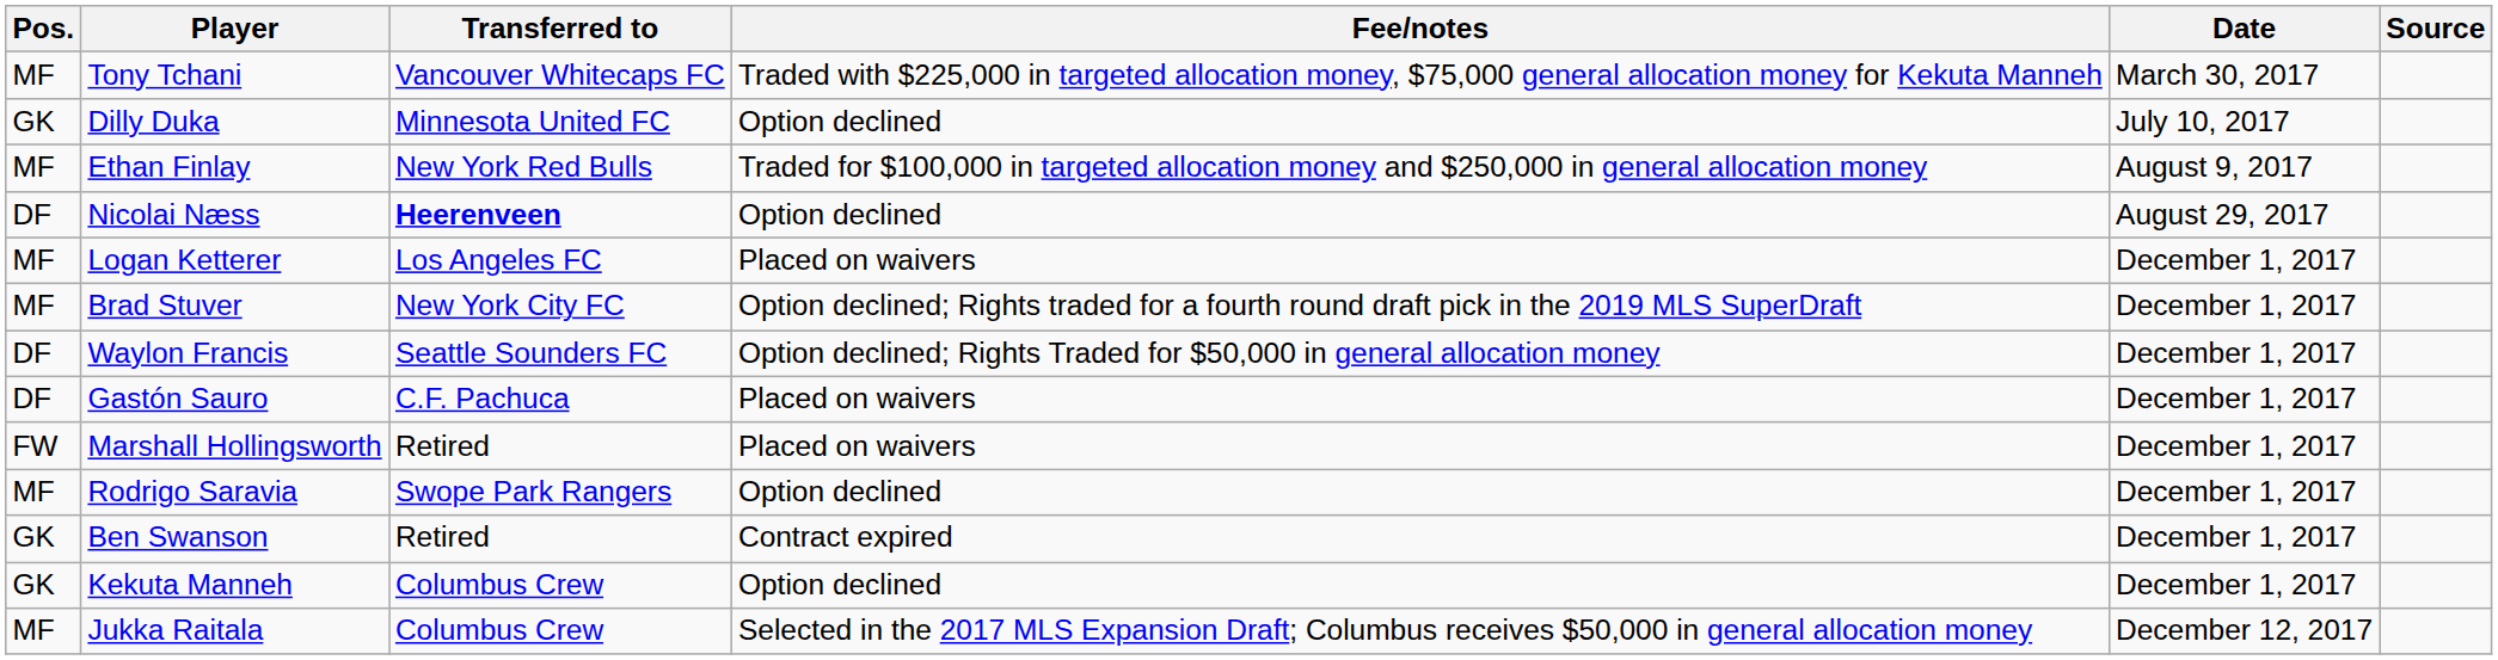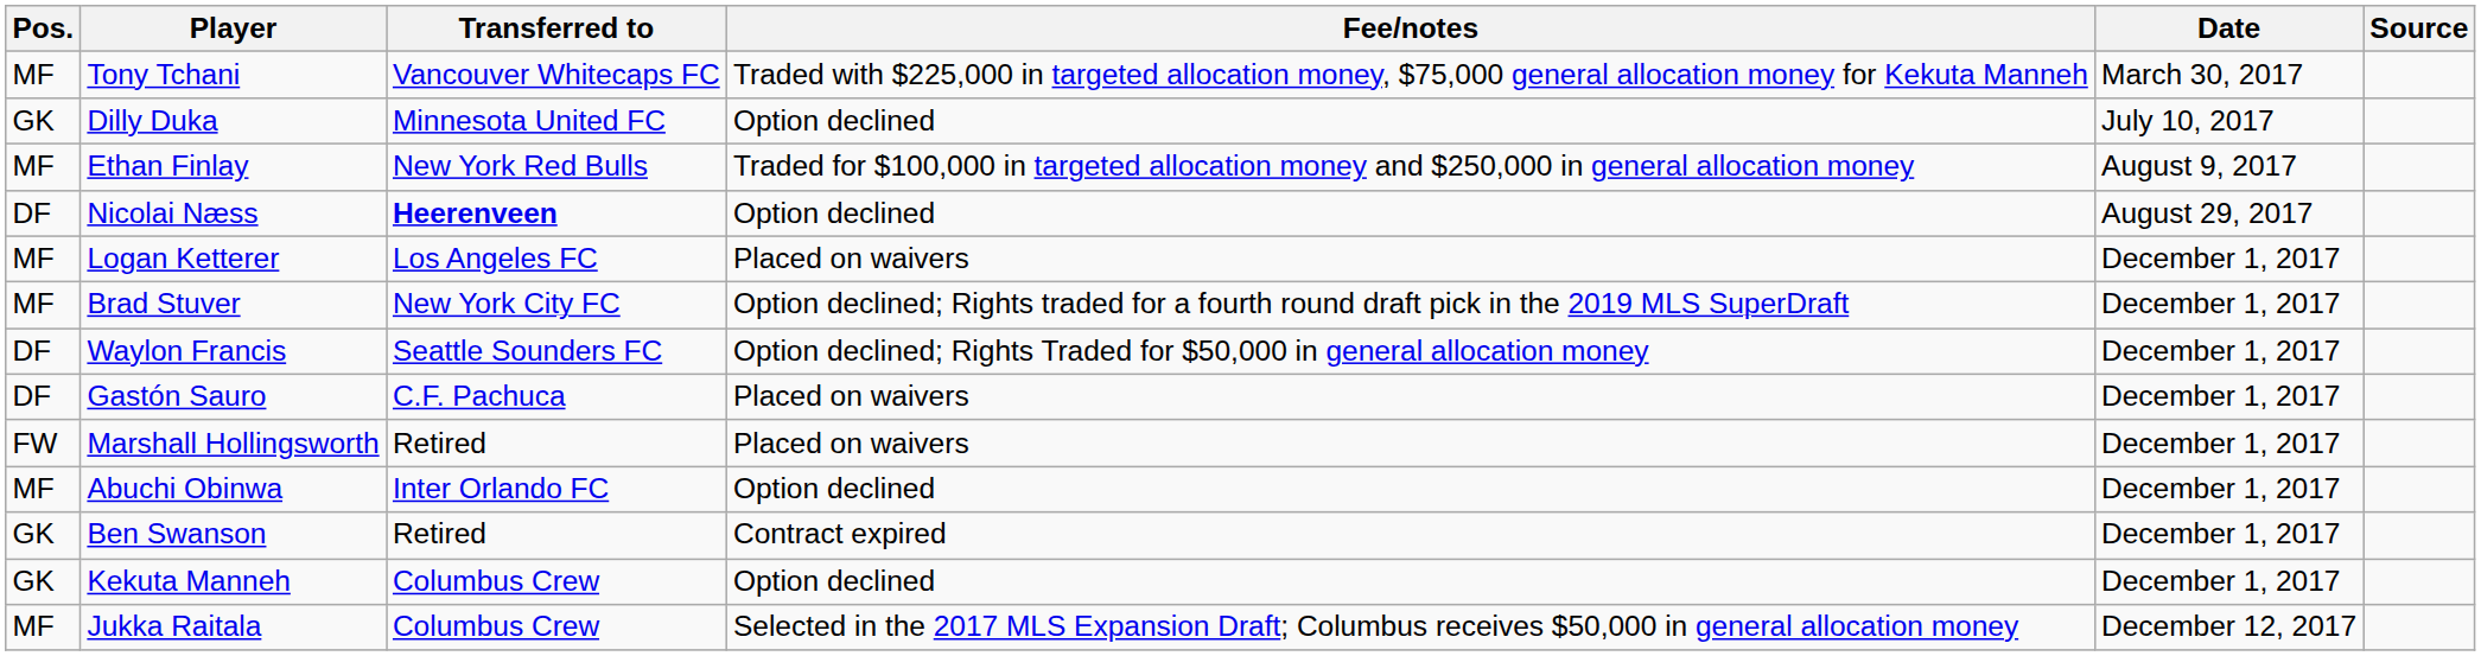 <table class="wikitable sortable" style="text-align: left">
 <tr>
 <th><strong>Pos.</strong></th>
 <th><strong>Player</strong></th>
 <th><strong>Transferred to</strong></th>
 <th><strong>Fee/notes</strong></th>
 <th><strong>Date</strong></th>
 <th><strong>Source</strong></th>
 </tr>
 <tr>
 <td>MF</td>
 <td> <a href='#'>Tony Tchani</a></td>
 <td> <a href='#'>Vancouver Whitecaps FC</a></td>
 <td>Traded with $225,000 in <a href='#'>targeted allocation money</a>, $75,000 <a href='#'>general allocation money</a> for <a href='#'>Kekuta Manneh</a></td>
 <td>March 30, 2017</td>
 <td align=center></td>
 </tr>
 <tr>
 <td>GK</td>
 <td> <a href='#'>Dilly Duka</a></td>
 <td> <a href='#'>Minnesota United FC</a></td>
 <td>Option declined</td>
 <td>July 10, 2017</td>
 <td align=center></td>
 </tr>
 <tr>
 <td>MF</td>
 <td> <a href='#'>Ethan Finlay</a></td>
 <td> <a href='#'>New York Red Bulls</a></td>
 <td>Traded for $100,000 in <a href='#'>targeted allocation money</a> and $250,000 in <a href='#'>general allocation money</a></td>
 <td>August 9, 2017</td>
 <td align=center></td>
 </tr>
 <tr>
 <td>DF</td>
 <td> <a href='#'>Nicolai Næss</a></td>
 <td><strong> <a href='#'>Heerenveen</a></strong></td>
 <td>Option declined</td>
 <td>August 29, 2017</td>
 <td align=center></td>
 </tr>
 <tr>
 <td>MF</td>
 <td> <a href='#'>Logan Ketterer</a></td>
 <td> <a href='#'>Los Angeles FC</a></td>
 <td>Placed on waivers</td>
 <td>December 1, 2017</td>
 <td align=center></td>
 </tr>
 <tr>
 <td>MF</td>
 <td> <a href='#'>Brad Stuver</a></td>
 <td> <a href='#'>New York City FC</a></td>
 <td>Option declined; Rights traded for a fourth round draft pick in the <a href='#'>2019 MLS SuperDraft</a></td>
 <td>December 1, 2017</td>
 <td align=center></td>
 </tr>
 <tr>
 <td>DF</td>
 <td> <a href='#'>Waylon Francis</a></td>
 <td> <a href='#'>Seattle Sounders FC</a></td>
 <td>Option declined; Rights Traded for $50,000 in <a href='#'>general allocation money</a></td>
 <td>December 1, 2017</td>
 <td align=center></td>
 </tr>
 <tr>
 <td>DF</td>
 <td> <a href='#'>Gastón Sauro</a></td>
 <td> <a href='#'>C.F. Pachuca</a></td>
 <td>Placed on waivers</td>
 <td>December 1, 2017</td>
 <td align=center></td>
 </tr>
 <tr>
 <td>FW</td>
 <td> <a href='#'>Marshall Hollingsworth</a></td>
 <td>Retired</td>
 <td>Placed on waivers</td>
 <td>December 1, 2017</td>
 <td align=center></td>
 </tr>
 <tr>
 <td>MF</td>
-<td> <a href='#'>Rodrigo Saravia</a></td>
-<td> <a href='#'>Swope Park Rangers</a></td>
+<td> <a href='#'>Abuchi Obinwa</a></td>
+<td> <a href='#'>Inter Orlando FC</a></td>
 <td>Option declined</td>
 <td>December 1, 2017</td>
 <td align=center></td>
 </tr>
 <tr>
 <td>GK</td>
 <td> <a href='#'>Ben Swanson</a></td>
 <td>Retired</td>
 <td>Contract expired</td>
 <td>December 1, 2017</td>
 <td align=center></td>
 </tr>
 <tr>
 <td>GK</td>
 <td> <a href='#'>Kekuta Manneh</a></td>
 <td> <a href='#'>Columbus Crew</a></td>
 <td>Option declined</td>
 <td>December 1, 2017</td>
 <td align=center></td>
 </tr>
 <tr>
 <td>MF</td>
 <td> <a href='#'>Jukka Raitala</a></td>
 <td> <a href='#'>Columbus Crew</a></td>
 <td>Selected in the <a href='#'>2017 MLS Expansion Draft</a>; Columbus receives $50,000 in <a href='#'>general allocation money</a></td>
 <td>December 12, 2017</td>
 <td align=center></td>
 </tr>
 </table>
